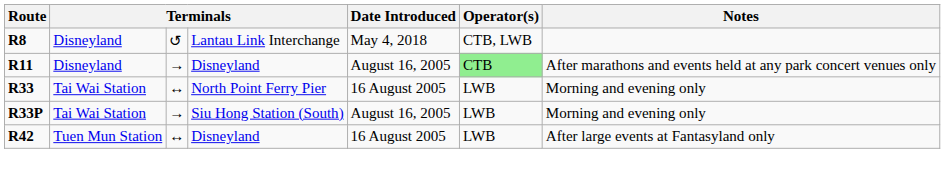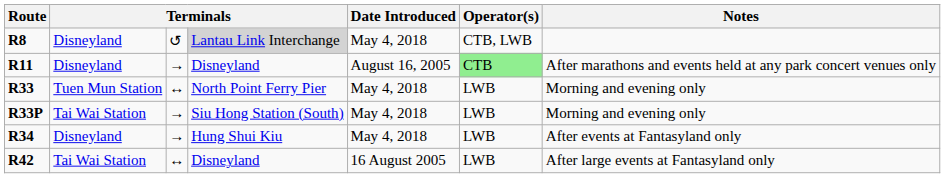 <table class="wikitable">
 <tr>
 <th>Route</th>
 <th colspan=3>Terminals</th>
 <th>Date Introduced</th>
 <th>Operator(s)</th>
 <th>Notes</th>
 </tr>
 <tr>
 <td><strong>R8</strong></td>
 <td><a href='#'>Disneyland</a></td>
 <td>↺</td>
-<td><a href='#'>Lantau Link</a> Interchange</td>
+<td style="background: lightgrey;"><a href='#'>Lantau Link</a> Interchange</td>
 <td>May 4, 2018</td>
 <td>CTB, LWB</td>
 <td></td>
 </tr>
 <tr>
 <td><strong>R11</strong></td>
 <td><a href='#'>Disneyland</a></td>
 <td>→</td>
 <td><a href='#'>Disneyland</a></td>
 <td>August 16, 2005</td>
 <td style="background: lightgreen;">CTB</td>
 <td>After marathons and events held at any park concert venues only</td>
 </tr>
 <tr>
 <td><strong>R33</strong></td>
-<td><a href='#'>Tai Wai Station</a></td>
+<td><a href='#'>Tuen Mun Station</a></td>
 <td>↔</td>
 <td><a href='#'>North Point Ferry Pier</a></td>
-<td>16 August 2005</td>
+<td>May 4, 2018</td>
 <td>LWB</td>
 <td>Morning and evening only</td>
 </tr>
 <tr>
 <td><strong>R33P</strong></td>
 <td><a href='#'>Tai Wai Station</a></td>
 <td>→</td>
 <td><a href='#'>Siu Hong Station (South)</a></td>
-<td>August 16, 2005</td>
+<td>May 4, 2018</td>
 <td>LWB</td>
 <td>Morning and evening only</td>
 </tr>
 <tr>
+<td><strong>R34</strong></td>
+<td><a href='#'>Disneyland</a></td>
+<td>→</td>
+<td><a href='#'>Hung Shui Kiu</a></td>
+<td>May 4, 2018</td>
+<td>LWB</td>
+<td>After events at Fantasyland only</td>
+</tr>
+<tr>
 <td><strong>R42</strong></td>
-<td><a href='#'>Tuen Mun Station</a></td>
+<td><a href='#'>Tai Wai Station</a></td>
 <td>↔</td>
 <td><a href='#'>Disneyland</a></td>
 <td>16 August 2005</td>
 <td>LWB</td>
 <td>After large events at Fantasyland only</td>
 </tr>
 </table>
